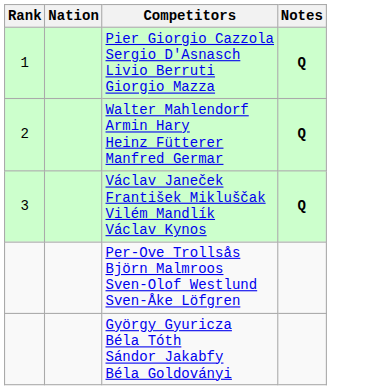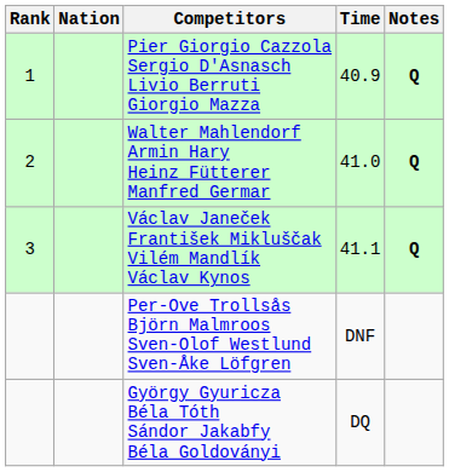 <table class="wikitable sortable" style="text-align:center">
 <tr>
 <th>Rank</th>
 <th>Nation</th>
 <th>Competitors</th>
+<th>Time</th>
 <th>Notes</th>
 </tr>
 <tr bgcolor=ccffcc>
 <td>1</td>
 <td align=left></td>
 <td align=left><a href='#'>Pier Giorgio Cazzola</a><br><a href='#'>Sergio D'Asnasch</a><br><a href='#'>Livio Berruti</a><br><a href='#'>Giorgio Mazza</a></td>
+<td>40.9</td>
 <td><strong>Q</strong></td>
 </tr>
 <tr bgcolor=ccffcc>
 <td>2</td>
 <td align=left></td>
 <td align=left><a href='#'>Walter Mahlendorf</a><br><a href='#'>Armin Hary</a><br><a href='#'>Heinz Fütterer</a><br><a href='#'>Manfred Germar</a></td>
+<td>41.0</td>
 <td><strong>Q</strong></td>
 </tr>
 <tr bgcolor=ccffcc>
 <td>3</td>
 <td align=left></td>
 <td align=left><a href='#'>Václav Janeček</a><br><a href='#'>František Mikluščak</a><br><a href='#'>Vilém Mandlík</a><br><a href='#'>Václav Kynos</a></td>
+<td>41.1</td>
 <td><strong>Q</strong></td>
 </tr>
 <tr>
 <td></td>
 <td align=left></td>
 <td align=left><a href='#'>Per-Ove Trollsås</a><br><a href='#'>Björn Malmroos</a><br><a href='#'>Sven-Olof Westlund</a><br><a href='#'>Sven-Åke Löfgren</a></td>
+<td>DNF</td>
 <td></td>
 </tr>
 <tr>
 <td></td>
 <td align=left></td>
 <td align=left><a href='#'>György Gyuricza</a><br><a href='#'>Béla Tóth</a><br><a href='#'>Sándor Jakabfy</a><br><a href='#'>Béla Goldoványi</a></td>
+<td>DQ</td>
 <td></td>
 </tr>
 </table>
